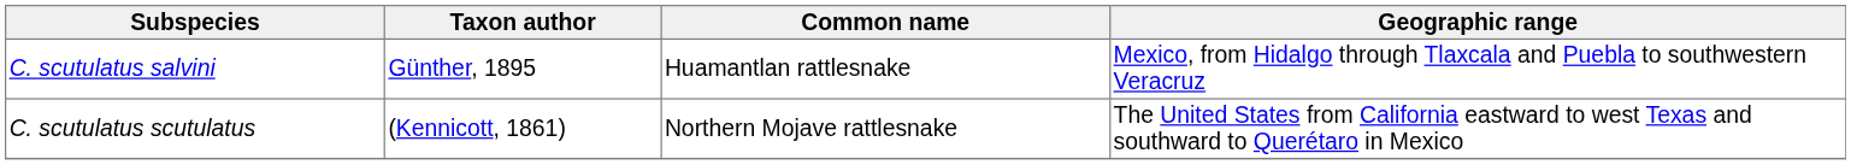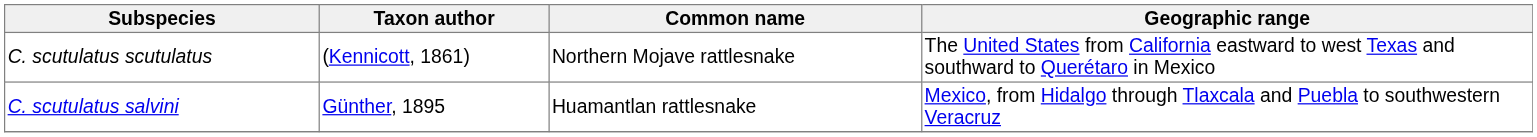 <table cellspacing=0 cellpadding=2 border=1 style="border-collapse: collapse;">
 <tr>
 <th bgcolor="#f0f0f0">Subspecies</th>
 <th bgcolor="#f0f0f0">Taxon author</th>
 <th bgcolor="#f0f0f0">Common name</th>
 <th bgcolor="#f0f0f0">Geographic range</th>
 </tr>
 <tr>
+<td><em>C. scutulatus scutulatus</em></td>
+<td>(<a href='#'>Kennicott</a>, 1861)</td>
+<td>Northern Mojave rattlesnake</td>
+<td>The <a href='#'>United States</a> from <a href='#'>California</a> eastward to west <a href='#'>Texas</a> and southward to <a href='#'>Querétaro</a> in Mexico</td>
+</tr>
+<tr>
 <td><em><a href='#'>C. scutulatus salvini</a></em></td>
 <td><a href='#'>Günther</a>, 1895</td>
 <td>Huamantlan rattlesnake</td>
 <td style="width:40%"><a href='#'>Mexico</a>, from <a href='#'>Hidalgo</a> through <a href='#'>Tlaxcala</a> and <a href='#'>Puebla</a> to southwestern <a href='#'>Veracruz</a></td>
 </tr>
 <tr>
-<td><em>C. scutulatus scutulatus</em></td>
-<td>(<a href='#'>Kennicott</a>, 1861)</td>
-<td>Northern Mojave rattlesnake</td>
-<td>The <a href='#'>United States</a> from <a href='#'>California</a> eastward to west <a href='#'>Texas</a> and southward to <a href='#'>Querétaro</a> in Mexico</td>
-</tr>
-<tr>
 </tr>
 </table>
